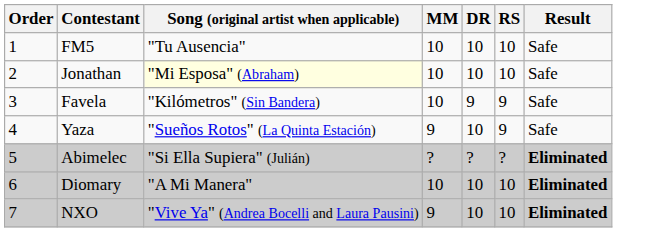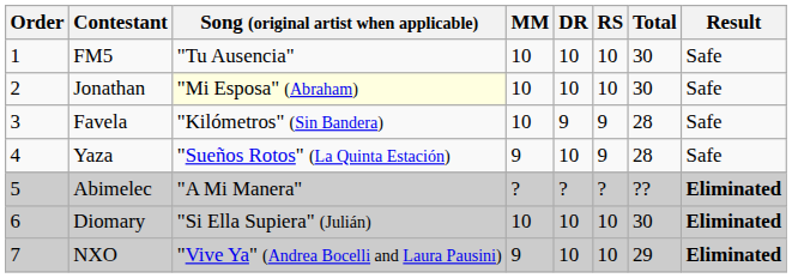 <table class="wikitable" style="font-size:90%;">
 <tr>
 <th>Order</th>
 <th>Contestant</th>
 <th>Song <small>(original artist when applicable)</small></th>
 <th>MM</th>
 <th>DR</th>
 <th>RS</th>
+<th>Total</th>
 <th>Result</th>
 </tr>
 <tr>
 <td>1</td>
 <td>FM5</td>
 <td>"Tu Ausencia"</td>
 <td>10</td>
 <td>10</td>
 <td>10</td>
+<td>30</td>
 <td>Safe</td>
 </tr>
 <tr>
 <td>2</td>
 <td>Jonathan</td>
 <td style="background: lightyellow;">"Mi Esposa" <small>(<a href='#'>Abraham</a>)</small></td>
 <td>10</td>
 <td>10</td>
 <td>10</td>
+<td>30</td>
 <td>Safe</td>
 </tr>
 <tr>
 <td>3</td>
 <td>Favela</td>
 <td>"Kilómetros" <small>(<a href='#'>Sin Bandera</a>)</small></td>
 <td>10</td>
 <td>9</td>
 <td>9</td>
+<td>28</td>
 <td>Safe</td>
 </tr>
 <tr>
 <td>4</td>
 <td>Yaza</td>
 <td>"<a href='#'>Sueños Rotos</a>" <small>(<a href='#'>La Quinta Estación</a>)</small></td>
 <td>9</td>
 <td>10</td>
 <td>9</td>
+<td>28</td>
 <td>Safe</td>
 </tr>
 <tr style="background:#ccc;">
 <td>5</td>
 <td>Abimelec</td>
-<td>"Si Ella Supiera" <small>(Julián)</small></td>
+<td>"A Mi Manera"</td>
 <td>?</td>
 <td>?</td>
 <td>?</td>
+<td>??</td>
 <td><strong>Eliminated</strong></td>
 </tr>
 <tr style="background:#ccc;">
 <td>6</td>
 <td>Diomary</td>
-<td>"A Mi Manera"</td>
+<td>"Si Ella Supiera" <small>(Julián)</small></td>
 <td>10</td>
 <td>10</td>
 <td>10</td>
+<td>30</td>
 <td><strong>Eliminated</strong></td>
 </tr>
 <tr style="background:#ccc;">
 <td>7</td>
 <td>NXO</td>
 <td>"<a href='#'>Vive Ya</a>" <small>(<a href='#'>Andrea Bocelli</a> and <a href='#'>Laura Pausini</a>)</small></td>
 <td>9</td>
 <td>10</td>
 <td>10</td>
+<td>29</td>
 <td><strong>Eliminated</strong></td>
 </tr>
 </table>
